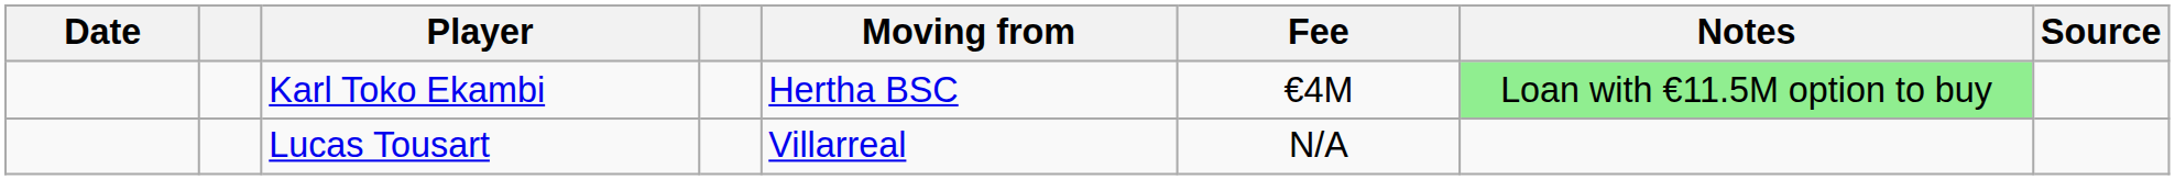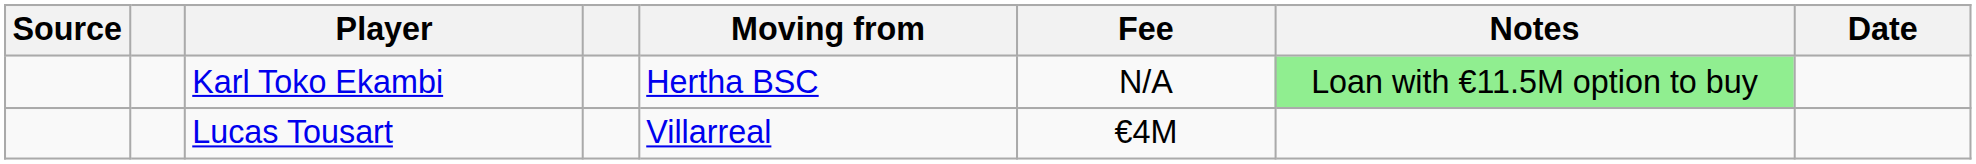 <table class="wikitable sortable">
 <tr>
-<th style="width:80px;">Date</th>
+<th style="width:20px;">Source</th>
 <th style="width:20px;"></th>
 <th style="width:190px;">Player</th>
 <th style="width:20px;"></th>
 <th style="width:180px;">Moving from</th>
 <th style="width:120px;" class="unsortable">Fee</th>
 <th style="width:250px;" class="unsortable">Notes</th>
-<th style="width:20px;">Source</th>
+<th style="width:80px;">Date</th>
 </tr>
 <tr>
 <td></td>
 <td align="center"></td>
 <td> <a href='#'>Karl Toko Ekambi</a></td>
 <td align="center"></td>
 <td> <a href='#'>Hertha BSC</a></td>
-<td align="center">€4M</td>
+<td align="center">N/A</td>
 <td align="center" style="background: lightgreen;">Loan with €11.5M option to buy</td>
 <td></td>
 </tr>
 <tr>
 <td></td>
 <td align="center"></td>
 <td> <a href='#'>Lucas Tousart</a></td>
 <td align="center"></td>
 <td> <a href='#'>Villarreal</a></td>
-<td align="center">N/A</td>
+<td align="center">€4M</td>
 <td align="center"></td>
 <td></td>
 </tr>
 </table>
